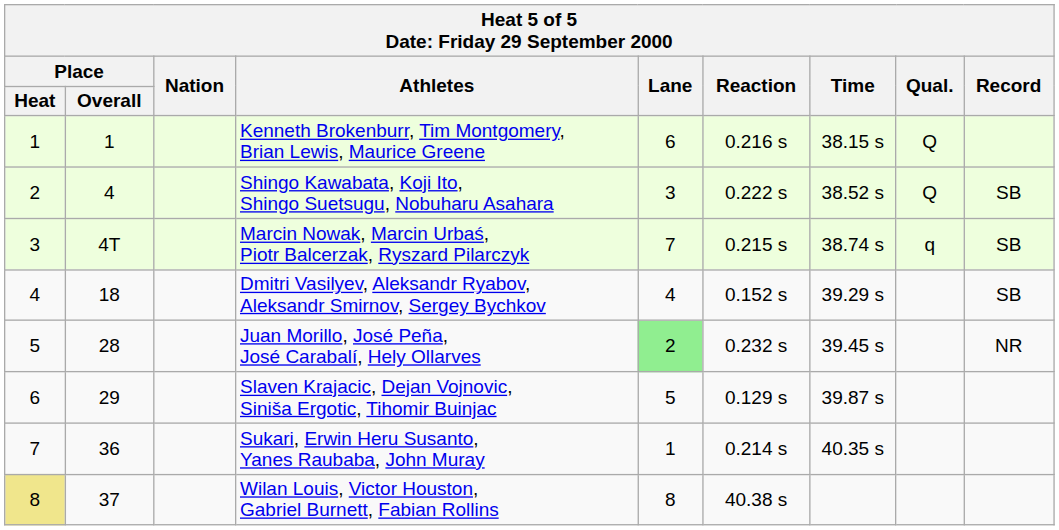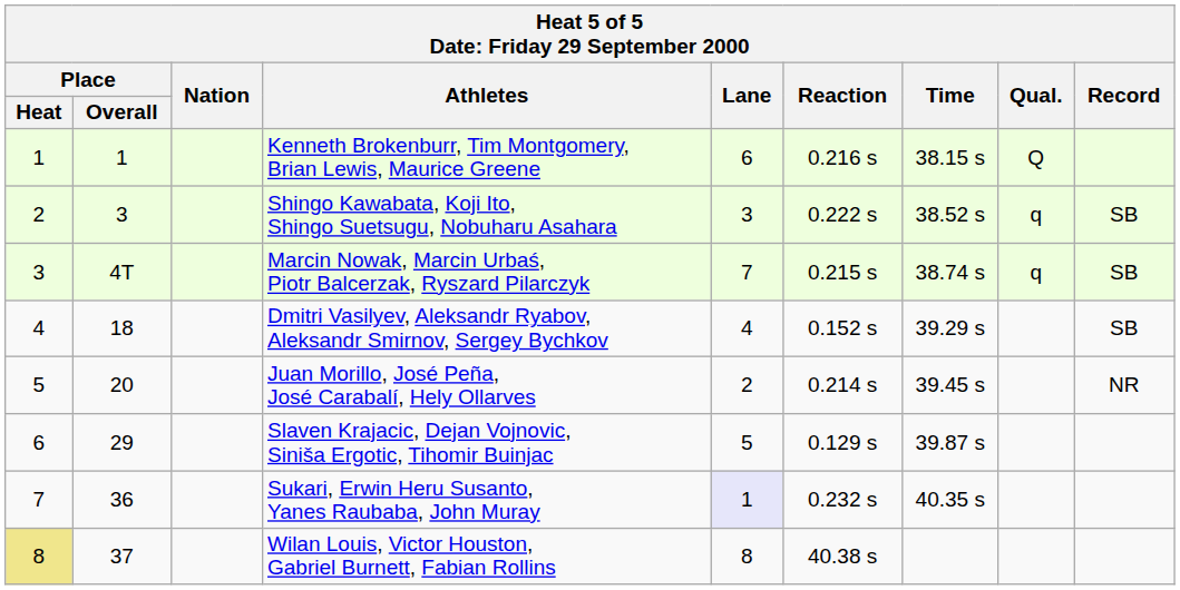 <table class="wikitable sortable" style="font-size:90%" width="90%">
 <tr>
 <th colspan=9>Heat 5 of 5 <br> Date: Friday 29 September 2000</th>
 </tr>
 <tr>
 <th colspan=2>Place</th>
 <th rowspan=2>Nation</th>
 <th rowspan=2>Athletes</th>
 <th rowspan=2>Lane</th>
 <th rowspan=2>Reaction</th>
 <th rowspan=2>Time</th>
 <th rowspan=2>Qual.</th>
 <th rowspan=2>Record</th>
 </tr>
 <tr>
 <th>Heat</th>
 <th>Overall</th>
 </tr>
 <tr bgcolor = "eeffdd">
 <td align="center">1</td>
 <td align="center">1</td>
 <td align="left"></td>
 <td align="left"><a href='#'>Kenneth Brokenburr</a>, <a href='#'>Tim Montgomery</a>, <br> <a href='#'>Brian Lewis</a>, <a href='#'>Maurice Greene</a></td>
 <td align="center">6</td>
 <td align="center">0.216 s</td>
 <td align="center">38.15 s</td>
 <td align="center">Q</td>
 <td align="center"></td>
 </tr>
 <tr bgcolor = "eeffdd">
 <td align="center">2</td>
-<td align="center">4</td>
+<td align="center">3</td>
 <td align="left"></td>
 <td align="left"><a href='#'>Shingo Kawabata</a>, <a href='#'>Koji Ito</a>, <br> <a href='#'>Shingo Suetsugu</a>, <a href='#'>Nobuharu Asahara</a></td>
 <td align="center">3</td>
 <td align="center">0.222 s</td>
 <td align="center">38.52 s</td>
-<td align="center">Q</td>
+<td align="center">q</td>
 <td align="center">SB</td>
 </tr>
 <tr bgcolor = "eeffdd">
 <td align="center">3</td>
 <td align="center">4T</td>
 <td align="left"></td>
 <td align="left"><a href='#'>Marcin Nowak</a>, <a href='#'>Marcin Urbaś</a>, <br><a href='#'>Piotr Balcerzak</a>, <a href='#'>Ryszard Pilarczyk</a></td>
 <td align="center">7</td>
 <td align="center">0.215 s</td>
 <td align="center">38.74 s</td>
 <td align="center">q</td>
 <td align="center">SB</td>
 </tr>
 <tr>
 <td align="center">4</td>
 <td align="center">18</td>
 <td align="left"></td>
 <td align="left"><a href='#'>Dmitri Vasilyev</a>, <a href='#'>Aleksandr Ryabov</a>, <br><a href='#'>Aleksandr Smirnov</a>, <a href='#'>Sergey Bychkov</a></td>
 <td align="center">4</td>
 <td align="center">0.152 s</td>
 <td align="center">39.29 s</td>
 <td align="center"></td>
 <td align="center">SB</td>
 </tr>
 <tr>
 <td align="center">5</td>
-<td align="center">28</td>
+<td align="center">20</td>
 <td align="left"></td>
 <td align="left"><a href='#'>Juan Morillo</a>, <a href='#'>José Peña</a>,<br> <a href='#'>José Carabalí</a>, <a href='#'>Hely Ollarves</a></td>
-<td align="center" style="background: lightgreen;">2</td>
-<td align="center">0.232 s</td>
+<td align="center">2</td>
+<td align="center">0.214 s</td>
 <td align="center">39.45 s</td>
 <td align="center"></td>
 <td align="center">NR</td>
 </tr>
 <tr>
 <td align="center">6</td>
 <td align="center">29</td>
 <td align="left"></td>
 <td align="left"><a href='#'>Slaven Krajacic</a>, <a href='#'>Dejan Vojnovic</a>, <br><a href='#'>Siniša Ergotic</a>, <a href='#'>Tihomir Buinjac</a></td>
 <td align="center">5</td>
 <td align="center">0.129 s</td>
 <td align="center">39.87 s</td>
 <td align="center"></td>
 <td align="center"></td>
 </tr>
 <tr>
 <td align="center">7</td>
 <td align="center">36</td>
 <td align="left"></td>
 <td align="left"><a href='#'>Sukari</a>, <a href='#'>Erwin Heru Susanto</a>,<br> <a href='#'>Yanes Raubaba</a>, <a href='#'>John Muray</a></td>
-<td align="center">1</td>
-<td align="center">0.214 s</td>
+<td align="center" style="background: lavender;">1</td>
+<td align="center">0.232 s</td>
 <td align="center">40.35 s</td>
 <td align="center"></td>
 <td align="center"></td>
 </tr>
 <tr>
 <td align="center" style="background: khaki;">8</td>
 <td align="center">37</td>
 <td align="left"></td>
 <td align="left"><a href='#'>Wilan Louis</a>, <a href='#'>Victor Houston</a>, <br> <a href='#'>Gabriel Burnett</a>, <a href='#'>Fabian Rollins</a></td>
 <td align="center">8</td>
 <td align="center">40.38 s</td>
 <td align="center"></td>
 <td align="center"></td>
 </tr>
 </table>
